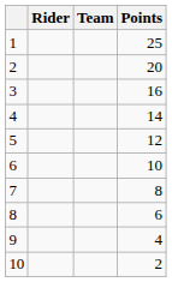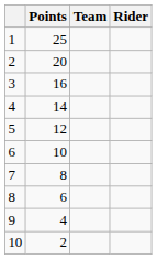 <table class="wikitable">
 <tr>
 <th></th>
+<th>Points</th>
+<th>Team</th>
 <th>Rider</th>
-<th>Team</th>
-<th>Points</th>
 </tr>
 <tr>
 <td>1</td>
+<td align=right>25</td>
 <td></td>
 <td></td>
-<td align=right>25</td>
 </tr>
 <tr>
 <td>2</td>
+<td align=right>20</td>
 <td></td>
 <td></td>
-<td align=right>20</td>
 </tr>
 <tr>
 <td>3</td>
+<td align=right>16</td>
 <td></td>
 <td></td>
-<td align=right>16</td>
 </tr>
 <tr>
 <td>4</td>
+<td align=right>14</td>
 <td></td>
 <td></td>
-<td align=right>14</td>
 </tr>
 <tr>
 <td>5</td>
+<td align=right>12</td>
 <td></td>
 <td></td>
-<td align=right>12</td>
 </tr>
 <tr>
 <td>6</td>
+<td align=right>10</td>
 <td></td>
 <td></td>
-<td align=right>10</td>
 </tr>
 <tr>
 <td>7</td>
+<td align=right>8</td>
 <td></td>
 <td></td>
-<td align=right>8</td>
 </tr>
 <tr>
 <td>8</td>
+<td align=right>6</td>
 <td></td>
 <td></td>
-<td align=right>6</td>
 </tr>
 <tr>
 <td>9</td>
+<td align=right>4</td>
 <td></td>
 <td></td>
-<td align=right>4</td>
 </tr>
 <tr>
 <td>10</td>
+<td align=right>2</td>
 <td></td>
 <td></td>
-<td align=right>2</td>
 </tr>
 </table>
